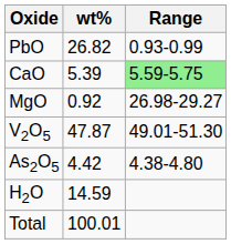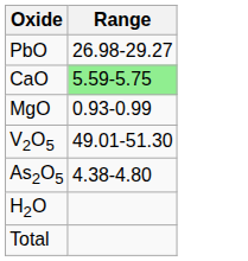 <table class="wikitable">
 <tr>
 <th>Oxide</th>
-<th>wt%</th>
 <th>Range</th>
 </tr>
 <tr>
 <td>PbO</td>
-<td>26.82</td>
-<td>0.93-0.99</td>
+<td>26.98-29.27</td>
 </tr>
 <tr>
 <td>CaO</td>
-<td>5.39</td>
 <td style="background: lightgreen;">5.59-5.75</td>
 </tr>
 <tr>
 <td>MgO</td>
-<td>0.92</td>
-<td>26.98-29.27</td>
+<td>0.93-0.99</td>
 </tr>
 <tr>
 <td>V<sub>2</sub>O<sub>5</sub></td>
-<td>47.87</td>
 <td>49.01-51.30</td>
 </tr>
 <tr>
 <td>As<sub>2</sub>O<sub>5</sub></td>
-<td>4.42</td>
 <td>4.38-4.80</td>
 </tr>
 <tr>
 <td>H<sub>2</sub>O</td>
-<td>14.59</td>
 <td></td>
 </tr>
 <tr>
 <td>Total</td>
-<td>100.01</td>
 <td></td>
 </tr>
 </table>
